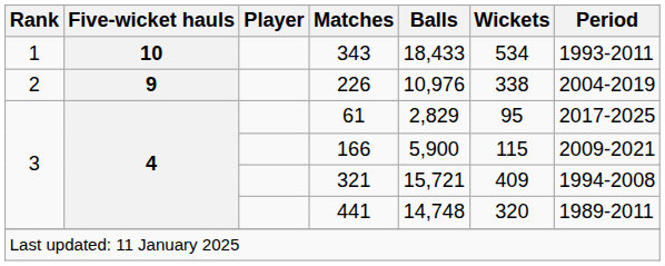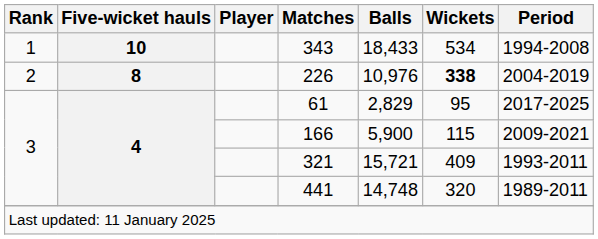 <table class="wikitable plainrowheaders sortable">
 <tr>
 <th scope=col>Rank</th>
 <th scope=col>Five-wicket hauls</th>
 <th scope=col>Player</th>
 <th scope=col>Matches</th>
 <th scope=col>Balls</th>
 <th scope=col>Wickets</th>
 <th scope=col>Period</th>
 </tr>
 <tr>
 <td align=center>1</td>
 <th scope=row style=text-align:center>10</th>
 <td></td>
 <td align=center>343</td>
 <td align=center>18,433</td>
 <td align=center>534</td>
-<td>1993-2011</td>
+<td>1994-2008</td>
 </tr>
 <tr>
 <td align=center>2</td>
-<th scope=row style=text-align:center>9</th>
+<th scope=row style=text-align:center>8</th>
 <td></td>
 <td align=center>226</td>
 <td align=center>10,976</td>
-<td align=center>338</td>
+<td align=center><strong>338</strong></td>
 <td>2004-2019</td>
 </tr>
 <tr>
 <td align=center rowspan=4>3</td>
 <th scope=row style=text-align:center rowspan=4>4</th>
 <td> </td>
 <td align=center>61</td>
 <td align=center>2,829</td>
 <td align=center>95</td>
 <td>2017-2025</td>
 </tr>
 <tr>
 <td></td>
 <td align=center>166</td>
 <td align=center>5,900</td>
 <td align=center>115</td>
 <td>2009-2021</td>
 </tr>
 <tr>
 <td></td>
 <td align=center>321</td>
 <td align=center>15,721</td>
 <td align=center>409</td>
-<td>1994-2008</td>
+<td>1993-2011</td>
 </tr>
 <tr>
 <td></td>
 <td align=center>441</td>
 <td align=center>14,748</td>
 <td align=center>320</td>
 <td>1989-2011</td>
 </tr>
 <tr>
 </tr>
 <tr class=sortbottom>
 <td colspan=7><small>Last updated: 11 January 2025</small></td>
 </tr>
 </table>
